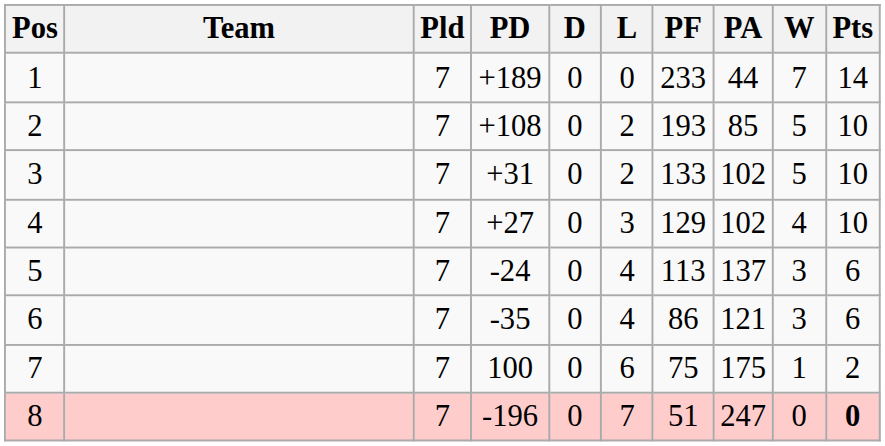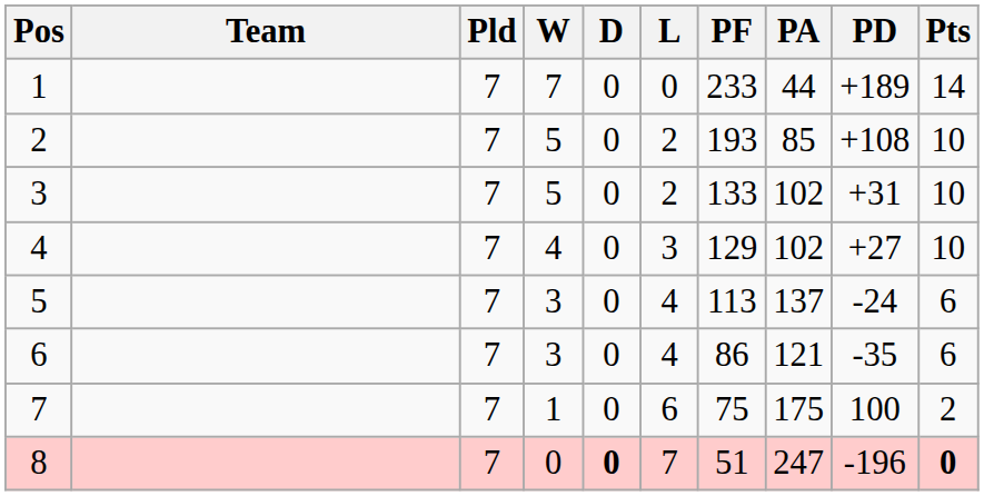 <table class="wikitable" style="text-align:center">
 <tr>
 <th width=20 abbr="Position">Pos</th>
 <th width=175>Team</th>
 <th width=20 abbr="Played">Pld</th>
-<th width=25 abbr="Points difference">PD</th>
+<th width=20 abbr="Won">W</th>
 <th width=20 abbr="Drawn">D</th>
 <th width=20 abbr="Lost">L</th>
 <th width=20 abbr="Points for">PF</th>
 <th width=20 abbr="Points against">PA</th>
-<th width=20 abbr="Won">W</th>
+<th width=25 abbr="Points difference">PD</th>
 <th width=20 abbr="Points">Pts</th>
 </tr>
 <tr>
 <td>1</td>
 <td style="text-align:left"></td>
 <td>7</td>
-<td>+189</td>
+<td>7</td>
 <td>0</td>
 <td>0</td>
 <td>233</td>
 <td>44</td>
-<td>7</td>
+<td>+189</td>
 <td>14</td>
 </tr>
 <tr>
 <td>2</td>
 <td style="text-align:left"></td>
 <td>7</td>
-<td>+108</td>
+<td>5</td>
 <td>0</td>
 <td>2</td>
 <td>193</td>
 <td>85</td>
-<td>5</td>
+<td>+108</td>
 <td>10</td>
 </tr>
 <tr>
 <td>3</td>
 <td style="text-align:left"></td>
 <td>7</td>
-<td>+31</td>
+<td>5</td>
 <td>0</td>
 <td>2</td>
 <td>133</td>
 <td>102</td>
-<td>5</td>
+<td>+31</td>
 <td>10</td>
 </tr>
 <tr>
 <td>4</td>
 <td style="text-align:left"></td>
 <td>7</td>
-<td>+27</td>
+<td>4</td>
 <td>0</td>
 <td>3</td>
 <td>129</td>
 <td>102</td>
-<td>4</td>
+<td>+27</td>
 <td>10</td>
 </tr>
 <tr>
 <td>5</td>
 <td style="text-align:left"></td>
 <td>7</td>
-<td>-24</td>
+<td>3</td>
 <td>0</td>
 <td>4</td>
 <td>113</td>
 <td>137</td>
-<td>3</td>
+<td>-24</td>
 <td>6</td>
 </tr>
 <tr>
 <td>6</td>
 <td style="text-align:left"></td>
 <td>7</td>
-<td>-35</td>
+<td>3</td>
 <td>0</td>
 <td>4</td>
 <td>86</td>
 <td>121</td>
-<td>3</td>
+<td>-35</td>
 <td>6</td>
 </tr>
 <tr>
 <td>7</td>
 <td style="text-align:left"></td>
 <td>7</td>
-<td>100</td>
+<td>1</td>
 <td>0</td>
 <td>6</td>
 <td>75</td>
 <td>175</td>
-<td>1</td>
+<td>100</td>
 <td>2</td>
 </tr>
 <tr style="background:#ffcccc">
 <td>8</td>
 <td style="text-align:left"></td>
 <td>7</td>
-<td>-196</td>
 <td>0</td>
+<td><strong>0</strong></td>
 <td>7</td>
 <td>51</td>
 <td>247</td>
-<td>0</td>
+<td>-196</td>
 <td><strong>0</strong></td>
 </tr>
 </table>
